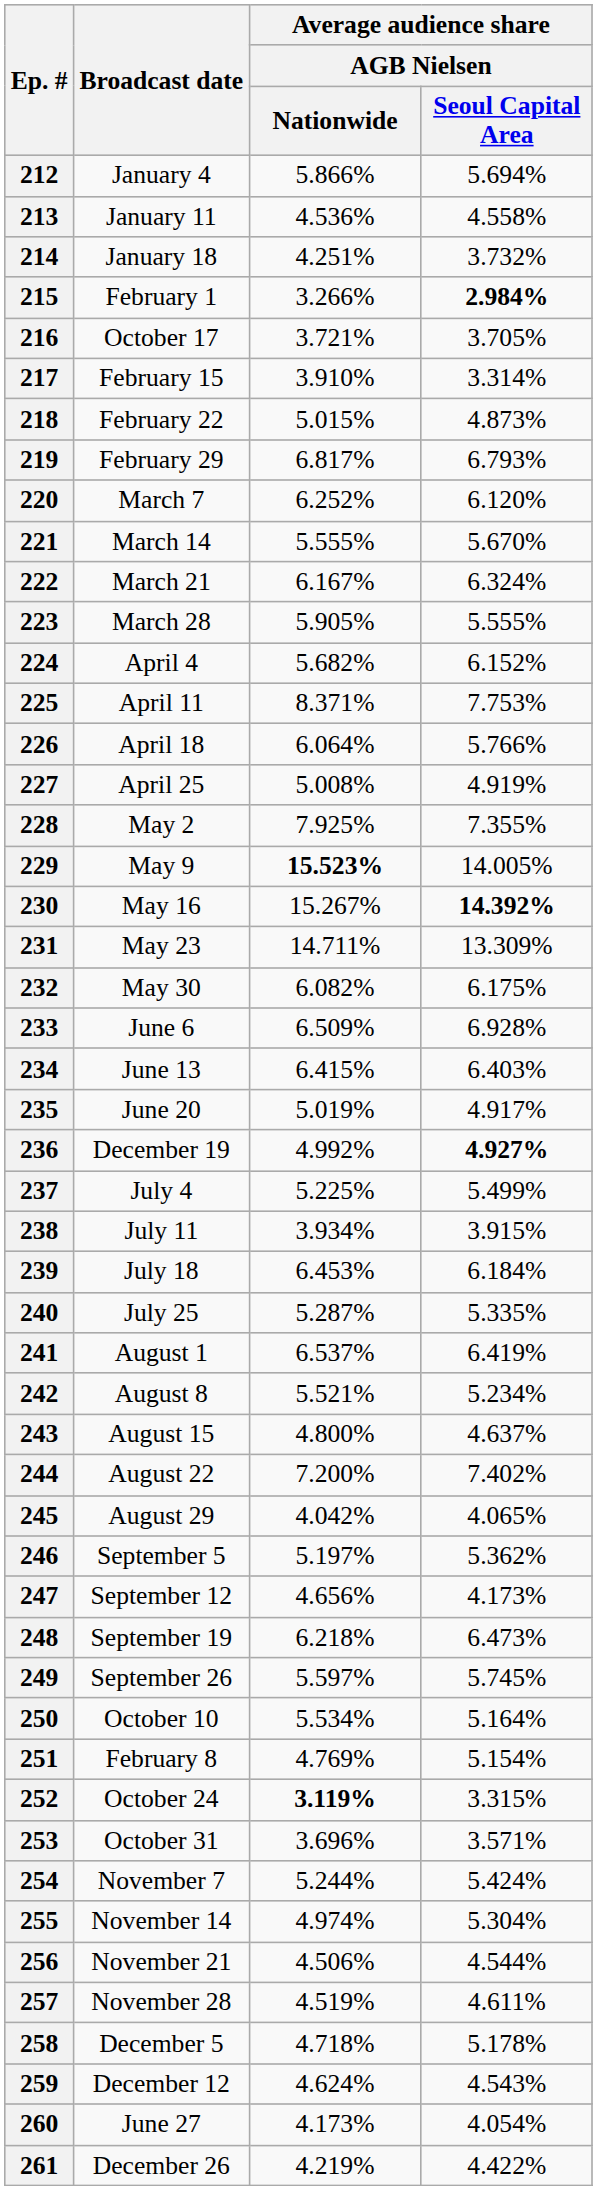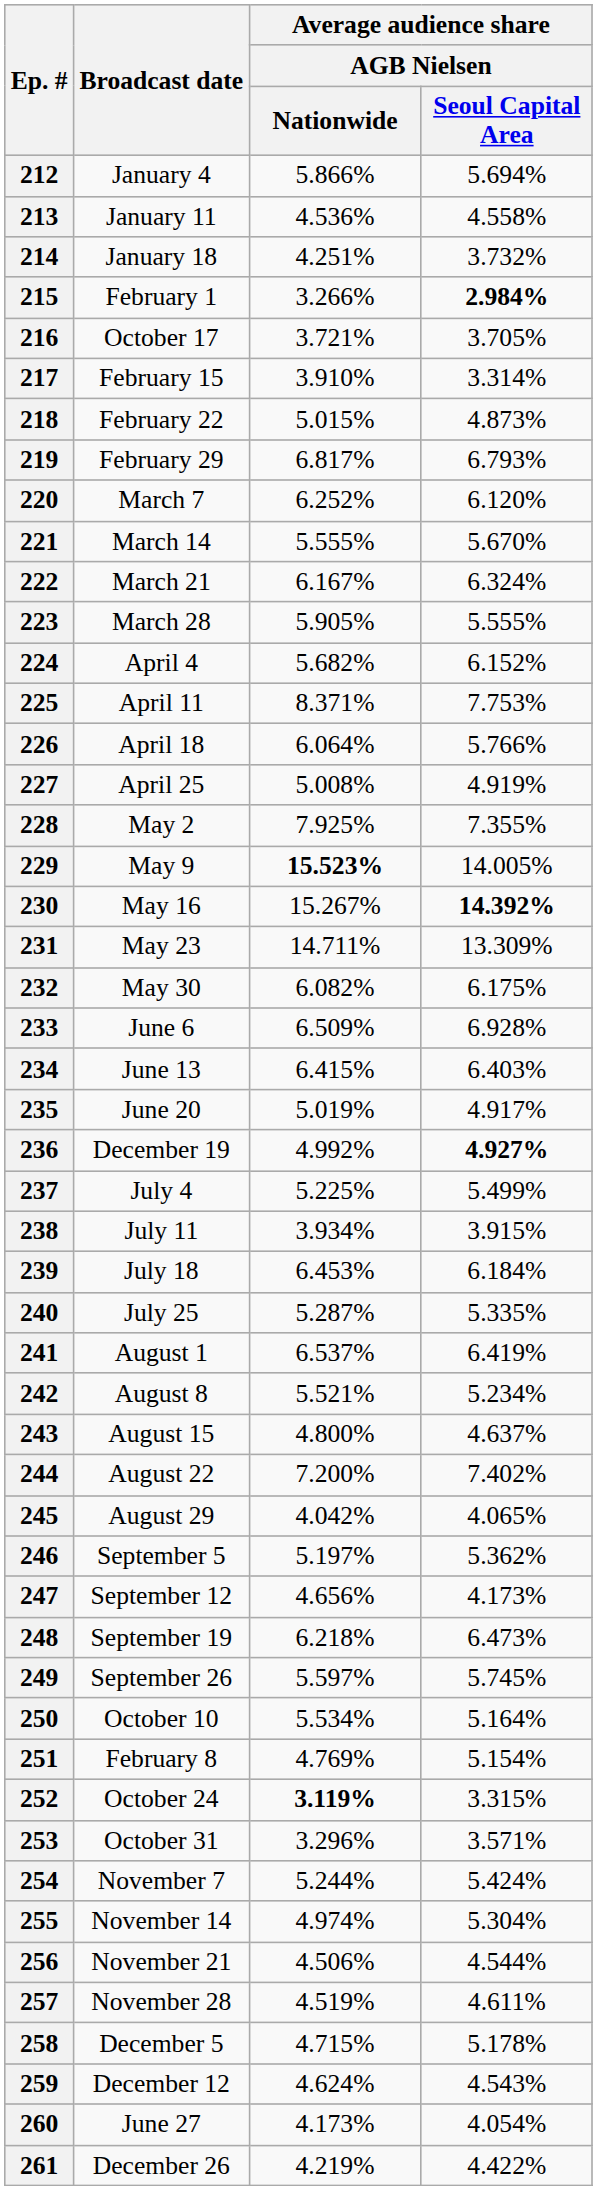 <table class="wikitable" style="text-align:center">
 <tr>
 <th rowspan="3">Ep. #</th>
 <th rowspan="3">Broadcast date</th>
 <th colspan="3">Average audience share</th>
 </tr>
 <tr>
 <th colspan="2">AGB Nielsen</th>
 </tr>
 <tr>
 <th width=100>Nationwide</th>
 <th width=100><a href='#'>Seoul Capital Area</a></th>
 </tr>
 <tr>
 <th>212</th>
 <td>January 4</td>
 <td>5.866%</td>
 <td>5.694%</td>
 </tr>
 <tr>
 <th>213</th>
 <td>January 11</td>
 <td>4.536%</td>
 <td>4.558%</td>
 </tr>
 <tr>
 <th>214</th>
 <td>January 18</td>
 <td>4.251%</td>
 <td>3.732%</td>
 </tr>
 <tr>
 <th>215</th>
 <td>February 1</td>
 <td>3.266%</td>
 <td><span><strong>2.984%</strong></span></td>
 </tr>
 <tr>
 <th>216</th>
 <td>October 17</td>
 <td>3.721%</td>
 <td>3.705%</td>
 </tr>
 <tr>
 <th>217</th>
 <td>February 15</td>
 <td>3.910%</td>
 <td>3.314%</td>
 </tr>
 <tr>
 <th>218</th>
 <td>February 22</td>
 <td>5.015%</td>
 <td>4.873%</td>
 </tr>
 <tr>
 <th>219</th>
 <td>February 29</td>
 <td>6.817%</td>
 <td>6.793%</td>
 </tr>
 <tr>
 <th>220</th>
 <td>March 7</td>
 <td>6.252%</td>
 <td>6.120%</td>
 </tr>
 <tr>
 <th>221</th>
 <td>March 14</td>
 <td>5.555%</td>
 <td>5.670%</td>
 </tr>
 <tr>
 <th>222</th>
 <td>March 21</td>
 <td>6.167%</td>
 <td>6.324%</td>
 </tr>
 <tr>
 <th>223</th>
 <td>March 28</td>
 <td>5.905%</td>
 <td>5.555%</td>
 </tr>
 <tr>
 <th>224</th>
 <td>April 4</td>
 <td>5.682%</td>
 <td>6.152%</td>
 </tr>
 <tr>
 <th>225</th>
 <td>April 11</td>
 <td>8.371%</td>
 <td>7.753%</td>
 </tr>
 <tr>
 <th>226</th>
 <td>April 18</td>
 <td>6.064%</td>
 <td>5.766%</td>
 </tr>
 <tr>
 <th>227</th>
 <td>April 25</td>
 <td>5.008%</td>
 <td>4.919%</td>
 </tr>
 <tr>
 <th>228</th>
 <td>May 2</td>
 <td>7.925%</td>
 <td>7.355%</td>
 </tr>
 <tr>
 <th>229</th>
 <td>May 9</td>
 <td><span><strong>15.523%</strong></span></td>
 <td>14.005%</td>
 </tr>
 <tr>
 <th>230</th>
 <td>May 16</td>
 <td>15.267%</td>
 <td><span><strong>14.392%</strong></span></td>
 </tr>
 <tr>
 <th>231</th>
 <td>May 23</td>
 <td>14.711%</td>
 <td>13.309%</td>
 </tr>
 <tr>
 <th>232</th>
 <td>May 30</td>
 <td>6.082%</td>
 <td>6.175%</td>
 </tr>
 <tr>
 <th>233</th>
 <td>June 6</td>
 <td>6.509%</td>
 <td>6.928%</td>
 </tr>
 <tr>
 <th>234</th>
 <td>June 13</td>
 <td>6.415%</td>
 <td>6.403%</td>
 </tr>
 <tr>
 <th>235</th>
 <td>June 20</td>
 <td>5.019%</td>
 <td>4.917%</td>
 </tr>
 <tr>
 <th>236</th>
 <td>December 19</td>
 <td>4.992%</td>
 <td><strong>4.927%</strong></td>
 </tr>
 <tr>
 <th>237</th>
 <td>July 4</td>
 <td>5.225%</td>
 <td>5.499%</td>
 </tr>
 <tr>
 <th>238</th>
 <td>July 11</td>
 <td>3.934%</td>
 <td>3.915%</td>
 </tr>
 <tr>
 <th>239</th>
 <td>July 18</td>
 <td>6.453%</td>
 <td>6.184%</td>
 </tr>
 <tr>
 <th>240</th>
 <td>July 25</td>
 <td>5.287%</td>
 <td>5.335%</td>
 </tr>
 <tr>
 <th>241</th>
 <td>August 1</td>
 <td>6.537%</td>
 <td>6.419%</td>
 </tr>
 <tr>
 <th>242</th>
 <td>August 8</td>
 <td>5.521%</td>
 <td>5.234%</td>
 </tr>
 <tr>
 <th>243</th>
 <td>August 15</td>
 <td>4.800%</td>
 <td>4.637%</td>
 </tr>
 <tr>
 <th>244</th>
 <td>August 22</td>
 <td>7.200%</td>
 <td>7.402%</td>
 </tr>
 <tr>
 <th>245</th>
 <td>August 29</td>
 <td>4.042%</td>
 <td>4.065%</td>
 </tr>
 <tr>
 <th>246</th>
 <td>September 5</td>
 <td>5.197%</td>
 <td>5.362%</td>
 </tr>
 <tr>
 <th>247</th>
 <td>September 12</td>
 <td>4.656%</td>
 <td>4.173%</td>
 </tr>
 <tr>
 <th>248</th>
 <td>September 19</td>
 <td>6.218%</td>
 <td>6.473%</td>
 </tr>
 <tr>
 <th>249</th>
 <td>September 26</td>
 <td>5.597%</td>
 <td>5.745%</td>
 </tr>
 <tr>
 <th>250</th>
 <td>October 10</td>
 <td>5.534%</td>
 <td>5.164%</td>
 </tr>
 <tr>
 <th>251</th>
 <td>February 8</td>
 <td>4.769%</td>
 <td>5.154%</td>
 </tr>
 <tr>
 <th>252</th>
 <td>October 24</td>
 <td><span><strong>3.119%</strong></span></td>
 <td>3.315%</td>
 </tr>
 <tr>
 <th>253</th>
 <td>October 31</td>
-<td>3.696%</td>
+<td>3.296%</td>
 <td>3.571%</td>
 </tr>
 <tr>
 <th>254</th>
 <td>November 7</td>
 <td>5.244%</td>
 <td>5.424%</td>
 </tr>
 <tr>
 <th>255</th>
 <td>November 14</td>
 <td>4.974%</td>
 <td>5.304%</td>
 </tr>
 <tr>
 <th>256</th>
 <td>November 21</td>
 <td>4.506%</td>
 <td>4.544%</td>
 </tr>
 <tr>
 <th>257</th>
 <td>November 28</td>
 <td>4.519%</td>
 <td>4.611%</td>
 </tr>
 <tr>
 <th>258</th>
 <td>December 5</td>
-<td>4.718%</td>
+<td>4.715%</td>
 <td>5.178%</td>
 </tr>
 <tr>
 <th>259</th>
 <td>December 12</td>
 <td>4.624%</td>
 <td>4.543%</td>
 </tr>
 <tr>
 <th>260</th>
 <td>June 27</td>
 <td>4.173%</td>
 <td>4.054%</td>
 </tr>
 <tr>
 <th>261</th>
 <td>December 26</td>
 <td>4.219%</td>
 <td>4.422%</td>
 </tr>
 <tr>
 </tr>
 </table>
